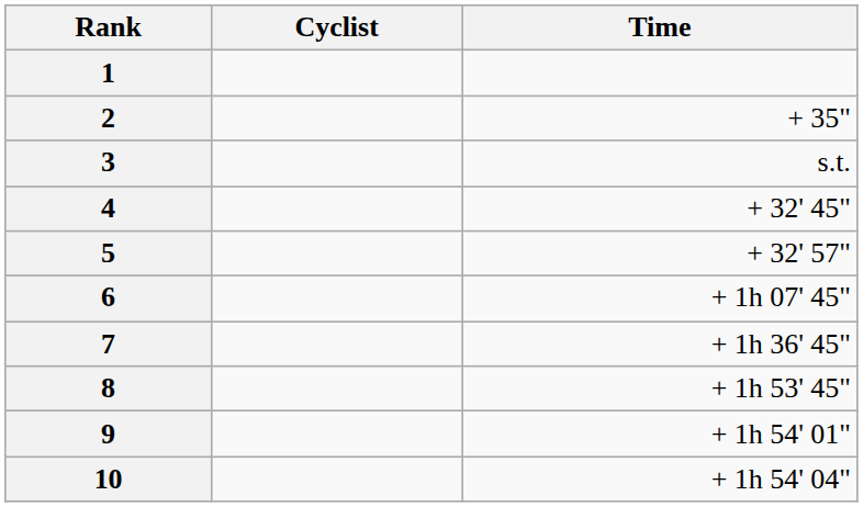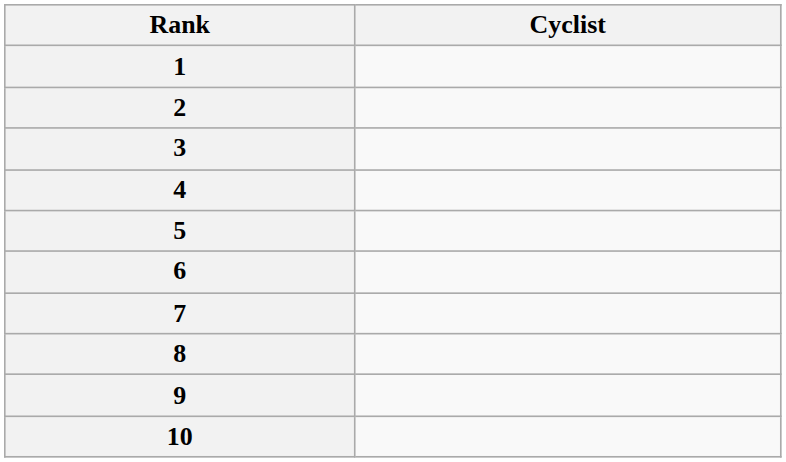 <table class="wikitable" style="width:30em;margin-bottom:0;">
 <tr>
 <th>Rank</th>
 <th>Cyclist</th>
-<th>Time</th>
 </tr>
 <tr>
 <th style="text-align:center;">1</th>
 <td></td>
-<td align="right"></td>
 </tr>
 <tr>
 <th style="text-align:center;">2</th>
 <td></td>
-<td align="right">+ 35"</td>
 </tr>
 <tr>
 <th style="text-align:center;">3</th>
 <td></td>
-<td align="right">s.t.</td>
 </tr>
 <tr>
 <th style="text-align:center;">4</th>
 <td></td>
-<td align="right">+ 32' 45"</td>
 </tr>
 <tr>
 <th style="text-align:center;">5</th>
 <td></td>
-<td align="right">+ 32' 57"</td>
 </tr>
 <tr>
 <th style="text-align:center;">6</th>
 <td></td>
-<td align="right">+ 1h 07' 45"</td>
 </tr>
 <tr>
 <th style="text-align:center;">7</th>
 <td></td>
-<td align="right">+ 1h 36' 45"</td>
 </tr>
 <tr>
 <th style="text-align:center;">8</th>
 <td></td>
-<td align="right">+ 1h 53' 45"</td>
 </tr>
 <tr>
 <th style="text-align:center;">9</th>
 <td></td>
-<td align="right">+ 1h 54' 01"</td>
 </tr>
 <tr>
 <th style="text-align:center;">10</th>
 <td></td>
-<td align="right">+ 1h 54' 04"</td>
 </tr>
 </table>
